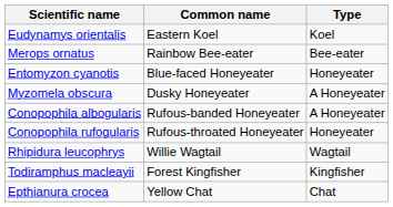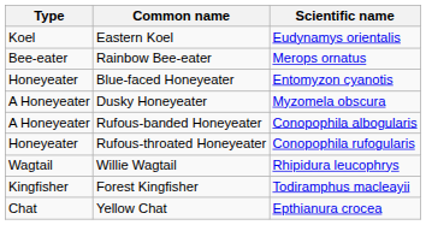 <table class="wikitable">
 <tr>
+<th>Type</th>
+<th>Common name</th>
 <th>Scientific name</th>
-<th>Common name</th>
-<th>Type</th>
 </tr>
 <tr>
+<td>Koel</td>
+<td>Eastern Koel</td>
 <td><a href='#'>Eudynamys orientalis</a></td>
-<td>Eastern Koel</td>
-<td>Koel</td>
 </tr>
 <tr>
+<td>Bee-eater</td>
+<td>Rainbow Bee-eater</td>
 <td><a href='#'>Merops ornatus</a></td>
-<td>Rainbow Bee-eater</td>
-<td>Bee-eater</td>
 </tr>
 <tr>
+<td>Honeyeater</td>
+<td>Blue-faced Honeyeater</td>
 <td><a href='#'>Entomyzon cyanotis</a></td>
-<td>Blue-faced Honeyeater</td>
-<td>Honeyeater</td>
 </tr>
 <tr>
+<td>A Honeyeater</td>
+<td>Dusky Honeyeater</td>
 <td><a href='#'>Myzomela obscura</a></td>
-<td>Dusky Honeyeater</td>
-<td>A Honeyeater</td>
 </tr>
 <tr>
+<td>A Honeyeater</td>
+<td>Rufous-banded Honeyeater</td>
 <td><a href='#'>Conopophila albogularis</a></td>
-<td>Rufous-banded Honeyeater</td>
-<td>A Honeyeater</td>
 </tr>
 <tr>
+<td>Honeyeater</td>
+<td>Rufous-throated Honeyeater</td>
 <td><a href='#'>Conopophila rufogularis</a></td>
-<td>Rufous-throated Honeyeater</td>
-<td>Honeyeater</td>
 </tr>
 <tr>
+<td>Wagtail</td>
+<td>Willie Wagtail</td>
 <td><a href='#'>Rhipidura leucophrys</a></td>
-<td>Willie Wagtail</td>
-<td>Wagtail</td>
 </tr>
 <tr>
+<td>Kingfisher</td>
+<td>Forest Kingfisher</td>
 <td><a href='#'>Todiramphus macleayii</a></td>
-<td>Forest Kingfisher</td>
-<td>Kingfisher</td>
 </tr>
 <tr>
+<td>Chat</td>
+<td>Yellow Chat</td>
 <td><a href='#'>Epthianura crocea</a></td>
-<td>Yellow Chat</td>
-<td>Chat</td>
 </tr>
 </table>
